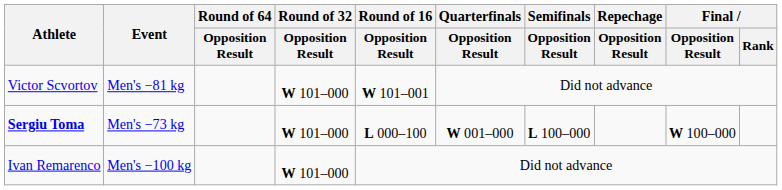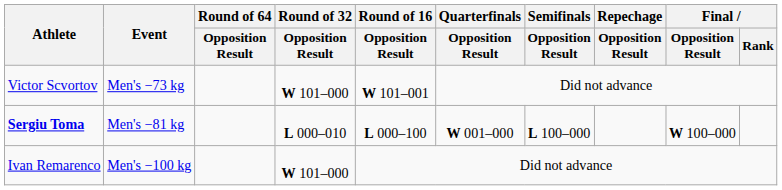 <table class="wikitable" style="font-size:90%">
 <tr>
 <th rowspan="2">Athlete</th>
 <th rowspan="2">Event</th>
 <th>Round of 64</th>
 <th>Round of 32</th>
 <th>Round of 16</th>
 <th>Quarterfinals</th>
 <th>Semifinals</th>
 <th>Repechage</th>
 <th colspan=2>Final / </th>
 </tr>
 <tr style="font-size:95%">
 <th>Opposition<br>Result</th>
 <th>Opposition<br>Result</th>
 <th>Opposition<br>Result</th>
 <th>Opposition<br>Result</th>
 <th>Opposition<br>Result</th>
 <th>Opposition<br>Result</th>
 <th>Opposition<br>Result</th>
 <th>Rank</th>
 </tr>
 <tr align=center>
 <td align=left><a href='#'>Victor Scvortov</a></td>
-<td align=left><a href='#'>Men's −81 kg</a></td>
+<td align=left><a href='#'>Men's −73 kg</a></td>
 <td></td>
 <td><br><strong>W</strong> 101–000</td>
 <td><br><strong>W</strong> 101–001</td>
 <td colspan=5>Did not advance</td>
 </tr>
 <tr align=center>
 <td align=left><strong><a href='#'>Sergiu Toma</a></strong></td>
-<td align=left><a href='#'>Men's −73 kg</a></td>
+<td align=left><a href='#'>Men's −81 kg</a></td>
 <td></td>
-<td><br><strong>W</strong> 101–000</td>
+<td><br><strong>L</strong> 000–010</td>
 <td><br><strong>L</strong> 000–100</td>
 <td><br><strong>W</strong> 001–000</td>
 <td><br><strong>L</strong> 100–000</td>
 <td></td>
 <td><br><strong>W</strong> 100–000</td>
 <td></td>
 </tr>
 <tr align=center>
 <td align=left><a href='#'>Ivan Remarenco</a></td>
 <td align=left><a href='#'>Men's −100 kg</a></td>
 <td></td>
 <td><br><strong>W</strong> 101–000</td>
 <td colspan=6>Did not advance</td>
 </tr>
 </table>
